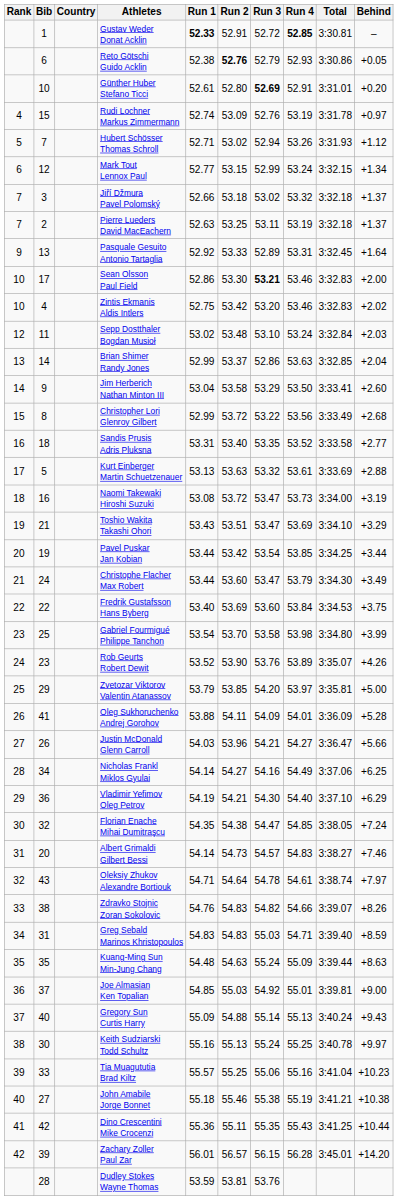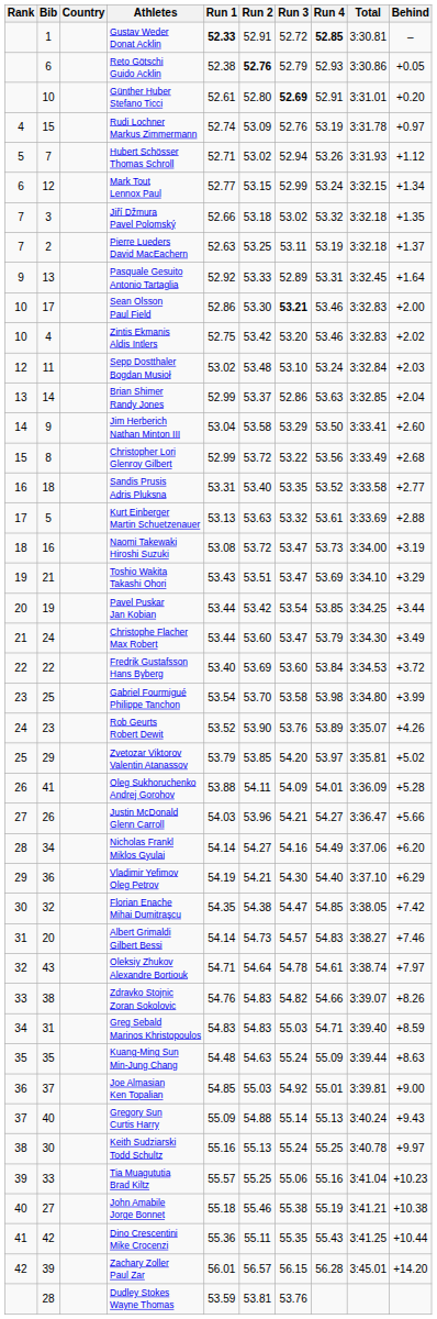 <table class="wikitable sortable" style="text-align:center">
 <tr>
 <th>Rank</th>
 <th>Bib</th>
 <th>Country</th>
 <th>Athletes</th>
 <th>Run 1</th>
 <th>Run 2</th>
 <th>Run 3</th>
 <th>Run 4</th>
 <th>Total</th>
 <th>Behind</th>
 </tr>
 <tr>
 <td></td>
 <td>1</td>
 <td align="left"></td>
 <td align="left"><small><a href='#'>Gustav Weder</a> <br> <a href='#'>Donat Acklin</a></small></td>
 <td><strong>52.33</strong></td>
 <td>52.91</td>
 <td>52.72</td>
 <td><strong>52.85</strong></td>
 <td>3:30.81</td>
 <td>–</td>
 </tr>
 <tr>
 <td></td>
 <td>6</td>
 <td align="left"></td>
 <td align="left"><small><a href='#'>Reto Götschi</a> <br> <a href='#'>Guido Acklin</a></small></td>
 <td>52.38</td>
 <td><strong>52.76</strong></td>
 <td>52.79</td>
 <td>52.93</td>
 <td>3:30.86</td>
 <td>+0.05</td>
 </tr>
 <tr>
 <td></td>
 <td>10</td>
 <td align="left"></td>
 <td align="left"><small><a href='#'>Günther Huber</a> <br> <a href='#'>Stefano Ticci</a></small></td>
 <td>52.61</td>
 <td>52.80</td>
 <td><strong>52.69</strong></td>
 <td>52.91</td>
 <td>3:31.01</td>
 <td>+0.20</td>
 </tr>
 <tr>
 <td>4</td>
 <td>15</td>
 <td align="left"></td>
 <td align="left"><small><a href='#'>Rudi Lochner</a> <br> <a href='#'>Markus Zimmermann</a></small></td>
 <td>52.74</td>
 <td>53.09</td>
 <td>52.76</td>
 <td>53.19</td>
 <td>3:31.78</td>
 <td>+0.97</td>
 </tr>
 <tr>
 <td>5</td>
 <td>7</td>
 <td align="left"></td>
 <td align="left"><small><a href='#'>Hubert Schösser</a> <br> <a href='#'>Thomas Schroll</a></small></td>
 <td>52.71</td>
 <td>53.02</td>
 <td>52.94</td>
 <td>53.26</td>
 <td>3:31.93</td>
 <td>+1.12</td>
 </tr>
 <tr>
 <td>6</td>
 <td>12</td>
 <td align="left"></td>
 <td align="left"><small><a href='#'>Mark Tout</a> <br> <a href='#'>Lennox Paul</a></small></td>
 <td>52.77</td>
 <td>53.15</td>
 <td>52.99</td>
 <td>53.24</td>
 <td>3:32.15</td>
 <td>+1.34</td>
 </tr>
 <tr>
 <td>7</td>
 <td>3</td>
 <td align="left"></td>
 <td align="left"><small><a href='#'>Jiří Džmura</a> <br> <a href='#'>Pavel Polomský</a></small></td>
 <td>52.66</td>
 <td>53.18</td>
 <td>53.02</td>
 <td>53.32</td>
 <td>3:32.18</td>
-<td>+1.37</td>
+<td>+1.35</td>
 </tr>
 <tr>
 <td>7</td>
 <td>2</td>
 <td align="left"></td>
 <td align="left"><small><a href='#'>Pierre Lueders</a> <br> <a href='#'>David MacEachern</a></small></td>
 <td>52.63</td>
 <td>53.25</td>
 <td>53.11</td>
 <td>53.19</td>
 <td>3:32.18</td>
 <td>+1.37</td>
 </tr>
 <tr>
 <td>9</td>
 <td>13</td>
 <td align="left"></td>
 <td align="left"><small><a href='#'>Pasquale Gesuito</a> <br> <a href='#'>Antonio Tartaglia</a></small></td>
 <td>52.92</td>
 <td>53.33</td>
 <td>52.89</td>
 <td>53.31</td>
 <td>3:32.45</td>
 <td>+1.64</td>
 </tr>
 <tr>
 <td>10</td>
 <td>17</td>
 <td align="left"></td>
 <td align="left"><small><a href='#'>Sean Olsson</a> <br> <a href='#'>Paul Field</a></small></td>
 <td>52.86</td>
 <td>53.30</td>
 <td><strong>53.21</strong></td>
 <td>53.46</td>
 <td>3:32.83</td>
 <td>+2.00</td>
 </tr>
 <tr>
 <td>10</td>
 <td>4</td>
 <td align="left"></td>
 <td align="left"><small><a href='#'>Zintis Ekmanis</a> <br> <a href='#'>Aldis Intlers</a></small></td>
 <td>52.75</td>
 <td>53.42</td>
 <td>53.20</td>
 <td>53.46</td>
 <td>3:32.83</td>
 <td>+2.02</td>
 </tr>
 <tr>
 <td>12</td>
 <td>11</td>
 <td align="left"></td>
 <td align="left"><small><a href='#'>Sepp Dostthaler</a> <br> <a href='#'>Bogdan Musioł</a></small></td>
 <td>53.02</td>
 <td>53.48</td>
 <td>53.10</td>
 <td>53.24</td>
 <td>3:32.84</td>
 <td>+2.03</td>
 </tr>
 <tr>
 <td>13</td>
 <td>14</td>
 <td align="left"></td>
 <td align="left"><small><a href='#'>Brian Shimer</a> <br> <a href='#'>Randy Jones</a></small></td>
 <td>52.99</td>
 <td>53.37</td>
 <td>52.86</td>
 <td>53.63</td>
 <td>3:32.85</td>
 <td>+2.04</td>
 </tr>
 <tr>
 <td>14</td>
 <td>9</td>
 <td align="left"></td>
 <td align="left"><small><a href='#'>Jim Herberich</a> <br> <a href='#'>Nathan Minton III</a></small></td>
 <td>53.04</td>
 <td>53.58</td>
 <td>53.29</td>
 <td>53.50</td>
 <td>3:33.41</td>
 <td>+2.60</td>
 </tr>
 <tr>
 <td>15</td>
 <td>8</td>
 <td align="left"></td>
 <td align="left"><small><a href='#'>Christopher Lori</a> <br> <a href='#'>Glenroy Gilbert</a></small></td>
 <td>52.99</td>
 <td>53.72</td>
 <td>53.22</td>
 <td>53.56</td>
 <td>3:33.49</td>
 <td>+2.68</td>
 </tr>
 <tr>
 <td>16</td>
 <td>18</td>
 <td align="left"></td>
 <td align="left"><small><a href='#'>Sandis Prusis</a> <br> <a href='#'>Adris Pluksna</a></small></td>
 <td>53.31</td>
 <td>53.40</td>
 <td>53.35</td>
 <td>53.52</td>
 <td>3:33.58</td>
 <td>+2.77</td>
 </tr>
 <tr>
 <td>17</td>
 <td>5</td>
 <td align="left"></td>
 <td align="left"><small><a href='#'>Kurt Einberger</a> <br> <a href='#'>Martin Schuetzenauer</a></small></td>
 <td>53.13</td>
 <td>53.63</td>
 <td>53.32</td>
 <td>53.61</td>
 <td>3:33.69</td>
 <td>+2.88</td>
 </tr>
 <tr>
 <td>18</td>
 <td>16</td>
 <td align="left"></td>
 <td align="left"><small><a href='#'>Naomi Takewaki</a> <br> <a href='#'>Hiroshi Suzuki</a></small></td>
 <td>53.08</td>
 <td>53.72</td>
 <td>53.47</td>
 <td>53.73</td>
 <td>3:34.00</td>
 <td>+3.19</td>
 </tr>
 <tr>
 <td>19</td>
 <td>21</td>
 <td align="left"></td>
 <td align="left"><small><a href='#'>Toshio Wakita</a> <br> <a href='#'>Takashi Ohori</a></small></td>
 <td>53.43</td>
 <td>53.51</td>
 <td>53.47</td>
 <td>53.69</td>
 <td>3:34.10</td>
 <td>+3.29</td>
 </tr>
 <tr>
 <td>20</td>
 <td>19</td>
 <td align="left"></td>
 <td align="left"><small><a href='#'>Pavel Puskar</a> <br> <a href='#'>Jan Kobian</a></small></td>
 <td>53.44</td>
 <td>53.42</td>
 <td>53.54</td>
 <td>53.85</td>
 <td>3:34.25</td>
 <td>+3.44</td>
 </tr>
 <tr>
 <td>21</td>
 <td>24</td>
 <td align="left"></td>
 <td align="left"><small><a href='#'>Christophe Flacher</a> <br> <a href='#'>Max Robert</a></small></td>
 <td>53.44</td>
 <td>53.60</td>
 <td>53.47</td>
 <td>53.79</td>
 <td>3:34.30</td>
 <td>+3.49</td>
 </tr>
 <tr>
 <td>22</td>
 <td>22</td>
 <td align="left"></td>
 <td align="left"><small><a href='#'>Fredrik Gustafsson</a> <br> <a href='#'>Hans Byberg</a></small></td>
 <td>53.40</td>
 <td>53.69</td>
 <td>53.60</td>
 <td>53.84</td>
 <td>3:34.53</td>
-<td>+3.75</td>
+<td>+3.72</td>
 </tr>
 <tr>
 <td>23</td>
 <td>25</td>
 <td align="left"></td>
 <td align="left"><small><a href='#'>Gabriel Fourmigué</a> <br> <a href='#'>Philippe Tanchon</a></small></td>
 <td>53.54</td>
 <td>53.70</td>
 <td>53.58</td>
 <td>53.98</td>
 <td>3:34.80</td>
 <td>+3.99</td>
 </tr>
 <tr>
 <td>24</td>
 <td>23</td>
 <td align="left"></td>
 <td align="left"><small><a href='#'>Rob Geurts</a> <br> <a href='#'>Robert Dewit</a></small></td>
 <td>53.52</td>
 <td>53.90</td>
 <td>53.76</td>
 <td>53.89</td>
 <td>3:35.07</td>
 <td>+4.26</td>
 </tr>
 <tr>
 <td>25</td>
 <td>29</td>
 <td align="left"></td>
 <td align="left"><small><a href='#'>Zvetozar Viktorov</a> <br> <a href='#'>Valentin Atanassov</a></small></td>
 <td>53.79</td>
 <td>53.85</td>
 <td>54.20</td>
 <td>53.97</td>
 <td>3:35.81</td>
-<td>+5.00</td>
+<td>+5.02</td>
 </tr>
 <tr>
 <td>26</td>
 <td>41</td>
 <td align="left"></td>
 <td align="left"><small><a href='#'>Oleg Sukhoruchenko</a> <br> <a href='#'>Andrej Gorohov</a></small></td>
 <td>53.88</td>
 <td>54.11</td>
 <td>54.09</td>
 <td>54.01</td>
 <td>3:36.09</td>
 <td>+5.28</td>
 </tr>
 <tr>
 <td>27</td>
 <td>26</td>
 <td align="left"></td>
 <td align="left"><small><a href='#'>Justin McDonald</a> <br> <a href='#'>Glenn Carroll</a></small></td>
 <td>54.03</td>
 <td>53.96</td>
 <td>54.21</td>
 <td>54.27</td>
 <td>3:36.47</td>
 <td>+5.66</td>
 </tr>
 <tr>
 <td>28</td>
 <td>34</td>
 <td align="left"></td>
 <td align="left"><small><a href='#'>Nicholas Frankl</a> <br> <a href='#'>Miklos Gyulai</a></small></td>
 <td>54.14</td>
 <td>54.27</td>
 <td>54.16</td>
 <td>54.49</td>
 <td>3:37.06</td>
-<td>+6.25</td>
+<td>+6.20</td>
 </tr>
 <tr>
 <td>29</td>
 <td>36</td>
 <td align="left"></td>
 <td align="left"><small><a href='#'>Vladimir Yefimov</a> <br> <a href='#'>Oleg Petrov</a></small></td>
 <td>54.19</td>
 <td>54.21</td>
 <td>54.30</td>
 <td>54.40</td>
 <td>3:37.10</td>
 <td>+6.29</td>
 </tr>
 <tr>
 <td>30</td>
 <td>32</td>
 <td align="left"></td>
 <td align="left"><small><a href='#'>Florian Enache</a> <br> <a href='#'>Mihai Dumitraşcu</a></small></td>
 <td>54.35</td>
 <td>54.38</td>
 <td>54.47</td>
 <td>54.85</td>
 <td>3:38.05</td>
-<td>+7.24</td>
+<td>+7.42</td>
 </tr>
 <tr>
 <td>31</td>
 <td>20</td>
 <td align="left"></td>
 <td align="left"><small><a href='#'>Albert Grimaldi</a> <br> <a href='#'>Gilbert Bessi</a></small></td>
 <td>54.14</td>
 <td>54.73</td>
 <td>54.57</td>
 <td>54.83</td>
 <td>3:38.27</td>
 <td>+7.46</td>
 </tr>
 <tr>
 <td>32</td>
 <td>43</td>
 <td align="left"></td>
 <td align="left"><small><a href='#'>Oleksiy Zhukov</a> <br> <a href='#'>Alexandre Bortiouk</a></small></td>
 <td>54.71</td>
 <td>54.64</td>
 <td>54.78</td>
 <td>54.61</td>
 <td>3:38.74</td>
 <td>+7.97</td>
 </tr>
 <tr>
 <td>33</td>
 <td>38</td>
 <td align="left"></td>
 <td align="left"><small><a href='#'>Zdravko Stojnic</a> <br> <a href='#'>Zoran Sokolovic</a></small></td>
 <td>54.76</td>
 <td>54.83</td>
 <td>54.82</td>
 <td>54.66</td>
 <td>3:39.07</td>
 <td>+8.26</td>
 </tr>
 <tr>
 <td>34</td>
 <td>31</td>
 <td align="left"></td>
 <td align="left"><small><a href='#'>Greg Sebald</a> <br> <a href='#'>Marinos Khristopoulos</a></small></td>
 <td>54.83</td>
 <td>54.83</td>
 <td>55.03</td>
 <td>54.71</td>
 <td>3:39.40</td>
 <td>+8.59</td>
 </tr>
 <tr>
 <td>35</td>
 <td>35</td>
 <td align="left"></td>
 <td align="left"><small><a href='#'>Kuang-Ming Sun</a> <br> <a href='#'>Min-Jung Chang</a></small></td>
 <td>54.48</td>
 <td>54.63</td>
 <td>55.24</td>
 <td>55.09</td>
 <td>3:39.44</td>
 <td>+8.63</td>
 </tr>
 <tr>
 <td>36</td>
 <td>37</td>
 <td align="left"></td>
 <td align="left"><small><a href='#'>Joe Almasian</a> <br> <a href='#'>Ken Topalian</a></small></td>
 <td>54.85</td>
 <td>55.03</td>
 <td>54.92</td>
 <td>55.01</td>
 <td>3:39.81</td>
 <td>+9.00</td>
 </tr>
 <tr>
 <td>37</td>
 <td>40</td>
 <td align="left"></td>
 <td align="left"><small><a href='#'>Gregory Sun</a> <br> <a href='#'>Curtis Harry</a></small></td>
 <td>55.09</td>
 <td>54.88</td>
 <td>55.14</td>
 <td>55.13</td>
 <td>3:40.24</td>
 <td>+9.43</td>
 </tr>
 <tr>
 <td>38</td>
 <td>30</td>
 <td align="left"></td>
 <td align="left"><small><a href='#'>Keith Sudziarski</a> <br> <a href='#'>Todd Schultz</a></small></td>
 <td>55.16</td>
 <td>55.13</td>
 <td>55.24</td>
 <td>55.25</td>
 <td>3:40.78</td>
 <td>+9.97</td>
 </tr>
 <tr>
 <td>39</td>
 <td>33</td>
 <td align="left"></td>
 <td align="left"><small><a href='#'>Tia Muagututia</a> <br> <a href='#'>Brad Kiltz</a></small></td>
 <td>55.57</td>
 <td>55.25</td>
 <td>55.06</td>
 <td>55.16</td>
 <td>3:41.04</td>
 <td>+10.23</td>
 </tr>
 <tr>
 <td>40</td>
 <td>27</td>
 <td align="left"></td>
 <td align="left"><small><a href='#'>John Amabile</a> <br> <a href='#'>Jorge Bonnet</a></small></td>
 <td>55.18</td>
 <td>55.46</td>
 <td>55.38</td>
 <td>55.19</td>
 <td>3:41.21</td>
 <td>+10.38</td>
 </tr>
 <tr>
 <td>41</td>
 <td>42</td>
 <td align="left"></td>
 <td align="left"><small><a href='#'>Dino Crescentini</a> <br> <a href='#'>Mike Crocenzi</a></small></td>
 <td>55.36</td>
 <td>55.11</td>
 <td>55.35</td>
 <td>55.43</td>
 <td>3:41.25</td>
 <td>+10.44</td>
 </tr>
 <tr>
 <td>42</td>
 <td>39</td>
 <td align="left"></td>
 <td align="left"><small><a href='#'>Zachary Zoller</a> <br> <a href='#'>Paul Zar</a></small></td>
 <td>56.01</td>
 <td>56.57</td>
 <td>56.15</td>
 <td>56.28</td>
 <td>3:45.01</td>
 <td>+14.20</td>
 </tr>
 <tr>
 <td></td>
 <td>28</td>
 <td align="left"></td>
 <td align="left"><small><a href='#'>Dudley Stokes</a> <br> <a href='#'>Wayne Thomas</a></small></td>
 <td>53.59</td>
 <td>53.81</td>
 <td>53.76</td>
 <td></td>
 <td></td>
 <td></td>
 </tr>
 </table>
